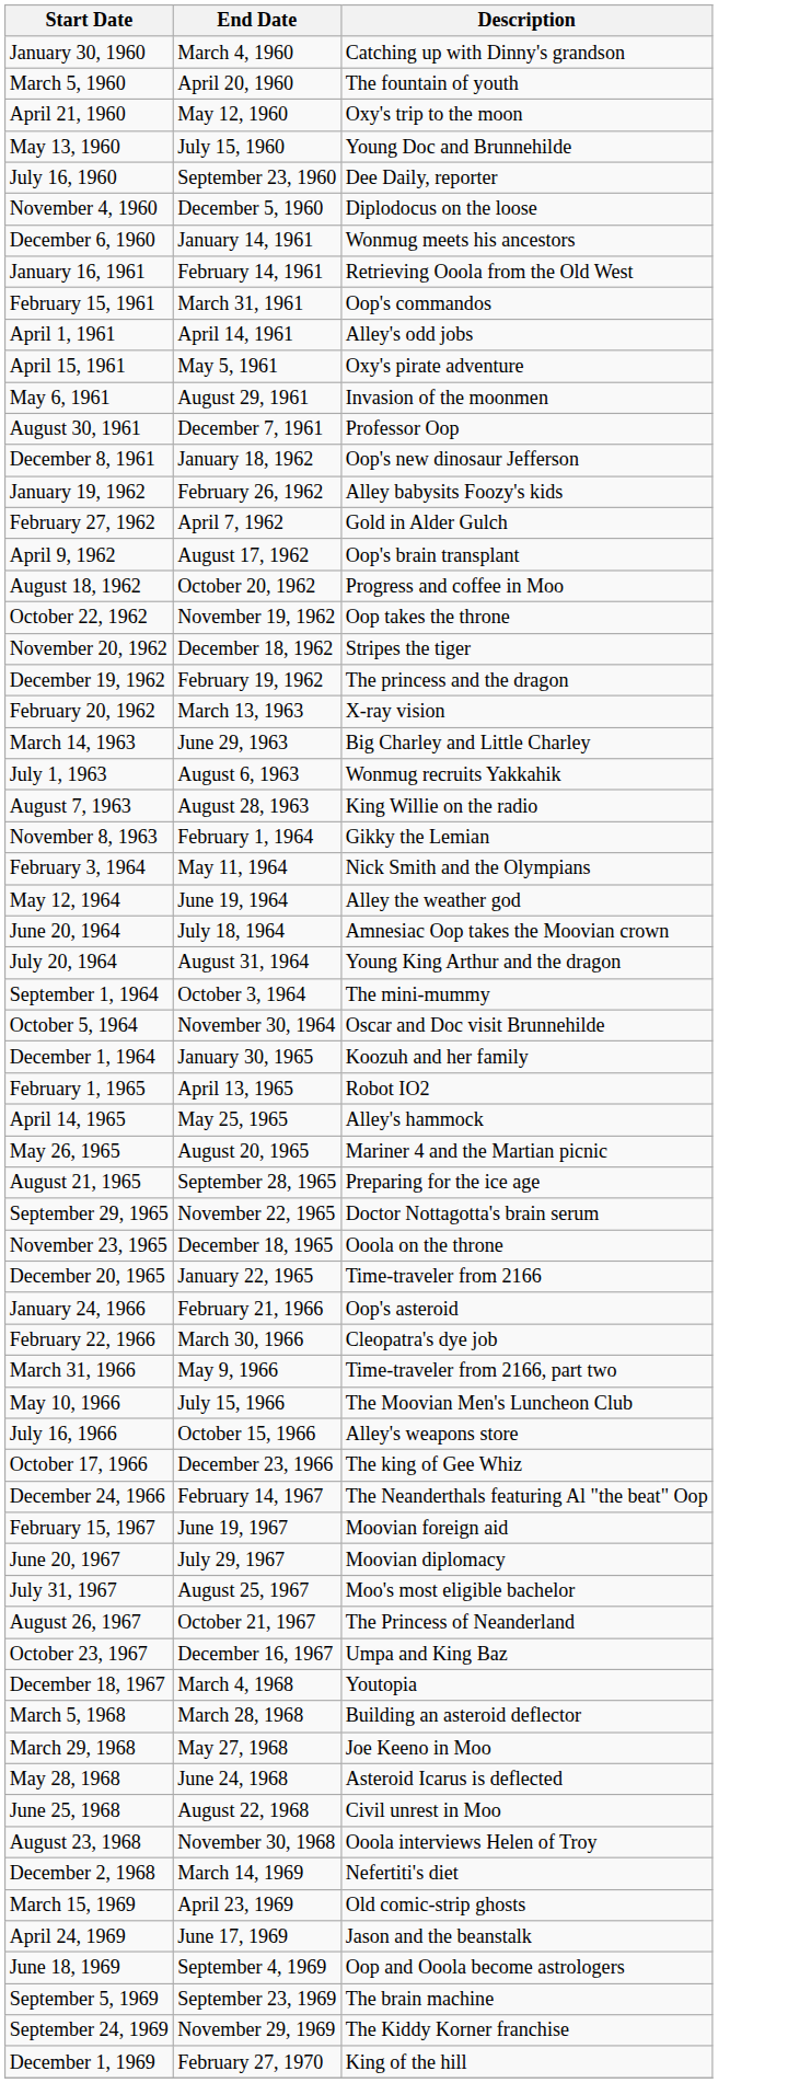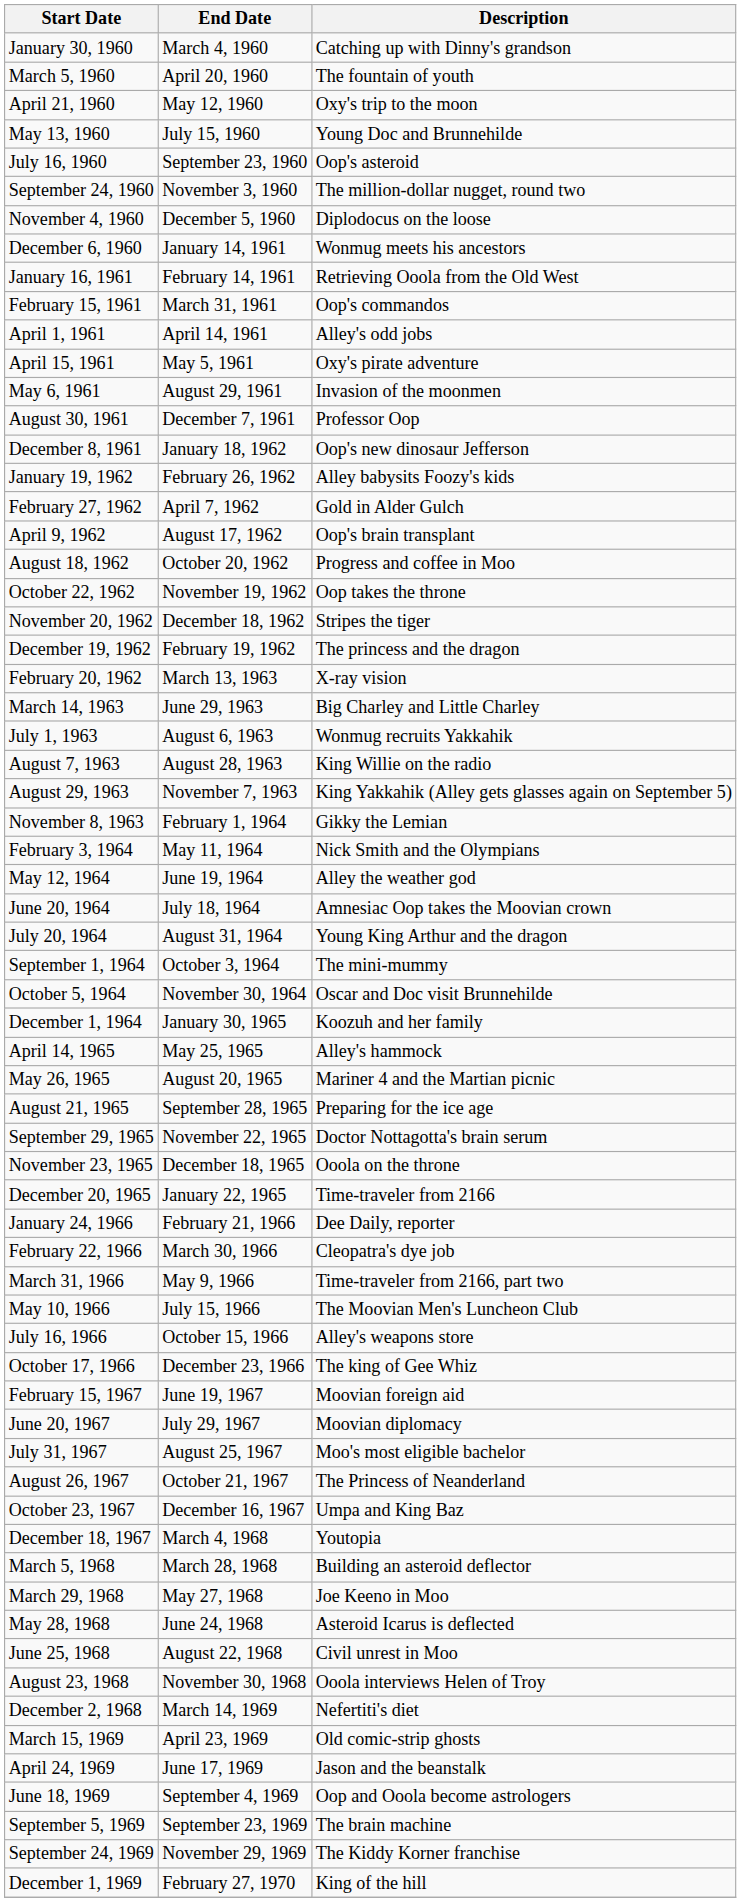 <table class="wikitable">
 <tr>
 <th>Start Date</th>
 <th>End Date</th>
 <th>Description</th>
 </tr>
 <tr>
 <td>January 30, 1960</td>
 <td>March 4, 1960</td>
 <td>Catching up with Dinny's grandson</td>
 </tr>
 <tr>
 <td>March 5, 1960</td>
 <td>April 20, 1960</td>
 <td>The fountain of youth</td>
 </tr>
 <tr>
 <td>April 21, 1960</td>
 <td>May 12, 1960</td>
 <td>Oxy's trip to the moon</td>
 </tr>
 <tr>
 <td>May 13, 1960</td>
 <td>July 15, 1960</td>
 <td>Young Doc and Brunnehilde</td>
 </tr>
 <tr>
 <td>July 16, 1960</td>
 <td>September 23, 1960</td>
-<td>Dee Daily, reporter</td>
+<td>Oop's asteroid</td>
+</tr>
+<tr>
+<td>September 24, 1960</td>
+<td>November 3, 1960</td>
+<td>The million-dollar nugget, round two</td>
 </tr>
 <tr>
 <td>November 4, 1960</td>
 <td>December 5, 1960</td>
 <td>Diplodocus on the loose</td>
 </tr>
 <tr>
 <td>December 6, 1960</td>
 <td>January 14, 1961</td>
 <td>Wonmug meets his ancestors</td>
 </tr>
 <tr>
 <td>January 16, 1961</td>
 <td>February 14, 1961</td>
 <td>Retrieving Ooola from the Old West</td>
 </tr>
 <tr>
 <td>February 15, 1961</td>
 <td>March 31, 1961</td>
 <td>Oop's commandos</td>
 </tr>
 <tr>
 <td>April 1, 1961</td>
 <td>April 14, 1961</td>
 <td>Alley's odd jobs</td>
 </tr>
 <tr>
 <td>April 15, 1961</td>
 <td>May 5, 1961</td>
 <td>Oxy's pirate adventure</td>
 </tr>
 <tr>
 <td>May 6, 1961</td>
 <td>August 29, 1961</td>
 <td>Invasion of the moonmen</td>
 </tr>
 <tr>
 <td>August 30, 1961</td>
 <td>December 7, 1961</td>
 <td>Professor Oop</td>
 </tr>
 <tr>
 <td>December 8, 1961</td>
 <td>January 18, 1962</td>
 <td>Oop's new dinosaur Jefferson</td>
 </tr>
 <tr>
 <td>January 19, 1962</td>
 <td>February 26, 1962</td>
 <td>Alley babysits Foozy's kids</td>
 </tr>
 <tr>
 <td>February 27, 1962</td>
 <td>April 7, 1962</td>
 <td>Gold in Alder Gulch</td>
 </tr>
 <tr>
 <td>April 9, 1962</td>
 <td>August 17, 1962</td>
 <td>Oop's brain transplant</td>
 </tr>
 <tr>
 <td>August 18, 1962</td>
 <td>October 20, 1962</td>
 <td>Progress and coffee in Moo</td>
 </tr>
 <tr>
 <td>October 22, 1962</td>
 <td>November 19, 1962</td>
 <td>Oop takes the throne</td>
 </tr>
 <tr>
 <td>November 20, 1962</td>
 <td>December 18, 1962</td>
 <td>Stripes the tiger</td>
 </tr>
 <tr>
 <td>December 19, 1962</td>
 <td>February 19, 1962</td>
 <td>The princess and the dragon</td>
 </tr>
 <tr>
 <td>February 20, 1962</td>
 <td>March 13, 1963</td>
 <td>X-ray vision</td>
 </tr>
 <tr>
 <td>March 14, 1963</td>
 <td>June 29, 1963</td>
 <td>Big Charley and Little Charley</td>
 </tr>
 <tr>
 <td>July 1, 1963</td>
 <td>August 6, 1963</td>
 <td>Wonmug recruits Yakkahik</td>
 </tr>
 <tr>
 <td>August 7, 1963</td>
 <td>August 28, 1963</td>
 <td>King Willie on the radio</td>
 </tr>
 <tr>
+<td>August 29, 1963</td>
+<td>November 7, 1963</td>
+<td>King Yakkahik (Alley gets glasses again on September 5)</td>
+</tr>
+<tr>
 <td>November 8, 1963</td>
 <td>February 1, 1964</td>
 <td>Gikky the Lemian</td>
 </tr>
 <tr>
 <td>February 3, 1964</td>
 <td>May 11, 1964</td>
 <td>Nick Smith and the Olympians</td>
 </tr>
 <tr>
 <td>May 12, 1964</td>
 <td>June 19, 1964</td>
 <td>Alley the weather god</td>
 </tr>
 <tr>
 <td>June 20, 1964</td>
 <td>July 18, 1964</td>
 <td>Amnesiac Oop takes the Moovian crown</td>
 </tr>
 <tr>
 <td>July 20, 1964</td>
 <td>August 31, 1964</td>
 <td>Young King Arthur and the dragon</td>
 </tr>
 <tr>
 <td>September 1, 1964</td>
 <td>October 3, 1964</td>
 <td>The mini-mummy</td>
 </tr>
 <tr>
 <td>October 5, 1964</td>
 <td>November 30, 1964</td>
 <td>Oscar and Doc visit Brunnehilde</td>
 </tr>
 <tr>
 <td>December 1, 1964</td>
 <td>January 30, 1965</td>
 <td>Koozuh and her family</td>
 </tr>
 <tr>
-<td>February 1, 1965</td>
-<td>April 13, 1965</td>
-<td>Robot IO2</td>
-</tr>
-<tr>
 <td>April 14, 1965</td>
 <td>May 25, 1965</td>
 <td>Alley's hammock</td>
 </tr>
 <tr>
 <td>May 26, 1965</td>
 <td>August 20, 1965</td>
 <td>Mariner 4 and the Martian picnic</td>
 </tr>
 <tr>
 <td>August 21, 1965</td>
 <td>September 28, 1965</td>
 <td>Preparing for the ice age</td>
 </tr>
 <tr>
 <td>September 29, 1965</td>
 <td>November 22, 1965</td>
 <td>Doctor Nottagotta's brain serum</td>
 </tr>
 <tr>
 <td>November 23, 1965</td>
 <td>December 18, 1965</td>
 <td>Ooola on the throne</td>
 </tr>
 <tr>
 <td>December 20, 1965</td>
 <td>January 22, 1965</td>
 <td>Time-traveler from 2166</td>
 </tr>
 <tr>
 <td>January 24, 1966</td>
 <td>February 21, 1966</td>
-<td>Oop's asteroid</td>
+<td>Dee Daily, reporter</td>
 </tr>
 <tr>
 <td>February 22, 1966</td>
 <td>March 30, 1966</td>
 <td>Cleopatra's dye job</td>
 </tr>
 <tr>
 <td>March 31, 1966</td>
 <td>May 9, 1966</td>
 <td>Time-traveler from 2166, part two</td>
 </tr>
 <tr>
 <td>May 10, 1966</td>
 <td>July 15, 1966</td>
 <td>The Moovian Men's Luncheon Club</td>
 </tr>
 <tr>
 <td>July 16, 1966</td>
 <td>October 15, 1966</td>
 <td>Alley's weapons store</td>
 </tr>
 <tr>
 <td>October 17, 1966</td>
 <td>December 23, 1966</td>
 <td>The king of Gee Whiz</td>
-</tr>
-<tr>
-<td>December 24, 1966</td>
-<td>February 14, 1967</td>
-<td>The Neanderthals featuring Al "the beat" Oop</td>
 </tr>
 <tr>
 <td>February 15, 1967</td>
 <td>June 19, 1967</td>
 <td>Moovian foreign aid</td>
 </tr>
 <tr>
 <td>June 20, 1967</td>
 <td>July 29, 1967</td>
 <td>Moovian diplomacy</td>
 </tr>
 <tr>
 <td>July 31, 1967</td>
 <td>August 25, 1967</td>
 <td>Moo's most eligible bachelor</td>
 </tr>
 <tr>
 <td>August 26, 1967</td>
 <td>October 21, 1967</td>
 <td>The Princess of Neanderland</td>
 </tr>
 <tr>
 <td>October 23, 1967</td>
 <td>December 16, 1967</td>
 <td>Umpa and King Baz</td>
 </tr>
 <tr>
 <td>December 18, 1967</td>
 <td>March 4, 1968</td>
 <td>Youtopia</td>
 </tr>
 <tr>
 <td>March 5, 1968</td>
 <td>March 28, 1968</td>
 <td>Building an asteroid deflector</td>
 </tr>
 <tr>
 <td>March 29, 1968</td>
 <td>May 27, 1968</td>
 <td>Joe Keeno in Moo</td>
 </tr>
 <tr>
 <td>May 28, 1968</td>
 <td>June 24, 1968</td>
 <td>Asteroid Icarus is deflected</td>
 </tr>
 <tr>
 <td>June 25, 1968</td>
 <td>August 22, 1968</td>
 <td>Civil unrest in Moo</td>
 </tr>
 <tr>
 <td>August 23, 1968</td>
 <td>November 30, 1968</td>
 <td>Ooola interviews Helen of Troy</td>
 </tr>
 <tr>
 <td>December 2, 1968</td>
 <td>March 14, 1969</td>
 <td>Nefertiti's diet</td>
 </tr>
 <tr>
 <td>March 15, 1969</td>
 <td>April 23, 1969</td>
 <td>Old comic-strip ghosts</td>
 </tr>
 <tr>
 <td>April 24, 1969</td>
 <td>June 17, 1969</td>
 <td>Jason and the beanstalk</td>
 </tr>
 <tr>
 <td>June 18, 1969</td>
 <td>September 4, 1969</td>
 <td>Oop and Ooola become astrologers</td>
 </tr>
 <tr>
 <td>September 5, 1969</td>
 <td>September 23, 1969</td>
 <td>The brain machine</td>
 </tr>
 <tr>
 <td>September 24, 1969</td>
 <td>November 29, 1969</td>
 <td>The Kiddy Korner franchise</td>
 </tr>
 <tr>
 <td>December 1, 1969</td>
 <td>February 27, 1970</td>
 <td>King of the hill</td>
 </tr>
 <tr>
 </tr>
 </table>
